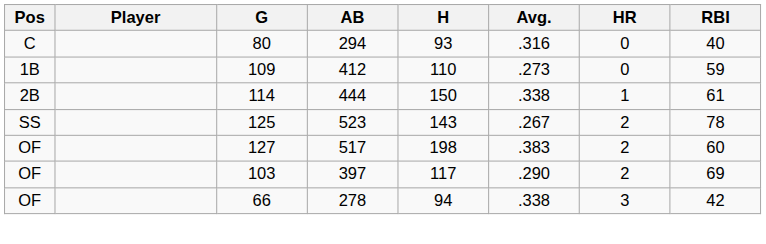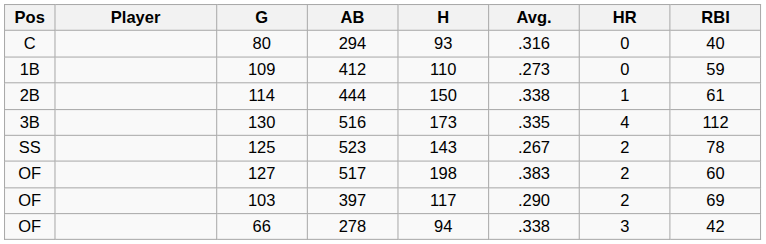 <table class="wikitable sortable">
 <tr>
 <th bgcolor="#DDDDFF" width="5%">Pos</th>
 <th bgcolor="#DDDDFF" width="16%">Player</th>
 <th bgcolor="#DDDDFF" width="9%">G</th>
 <th bgcolor="#DDDDFF" width="9%">AB</th>
 <th bgcolor="#DDDDFF" width="9%">H</th>
 <th bgcolor="#DDDDFF" width="9%">Avg.</th>
 <th bgcolor="#DDDDFF" width="9%">HR</th>
 <th bgcolor="#DDDDFF" width="9%">RBI</th>
 </tr>
 <tr align="center">
 <td>C</td>
 <td></td>
 <td>80</td>
 <td>294</td>
 <td>93</td>
 <td>.316</td>
 <td>0</td>
 <td>40</td>
 </tr>
 <tr align="center">
 <td>1B</td>
 <td></td>
 <td>109</td>
 <td>412</td>
 <td>110</td>
 <td>.273</td>
 <td>0</td>
 <td>59</td>
 </tr>
 <tr align="center">
 <td>2B</td>
 <td></td>
 <td>114</td>
 <td>444</td>
 <td>150</td>
 <td>.338</td>
 <td>1</td>
 <td>61</td>
 </tr>
 <tr align="center">
+<td>3B</td>
+<td></td>
+<td>130</td>
+<td>516</td>
+<td>173</td>
+<td>.335</td>
+<td>4</td>
+<td>112</td>
+</tr>
+<tr align="center">
 <td>SS</td>
 <td></td>
 <td>125</td>
 <td>523</td>
 <td>143</td>
 <td>.267</td>
 <td>2</td>
 <td>78</td>
 </tr>
 <tr align="center">
 <td>OF</td>
 <td></td>
 <td>127</td>
 <td>517</td>
 <td>198</td>
 <td>.383</td>
 <td>2</td>
 <td>60</td>
 </tr>
 <tr align="center">
 <td>OF</td>
 <td></td>
 <td>103</td>
 <td>397</td>
 <td>117</td>
 <td>.290</td>
 <td>2</td>
 <td>69</td>
 </tr>
 <tr align="center">
 <td>OF</td>
 <td></td>
 <td>66</td>
 <td>278</td>
 <td>94</td>
 <td>.338</td>
 <td>3</td>
 <td>42</td>
 </tr>
 </table>
